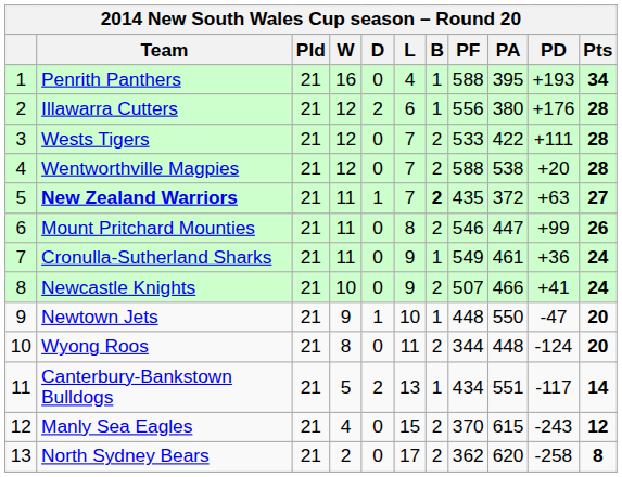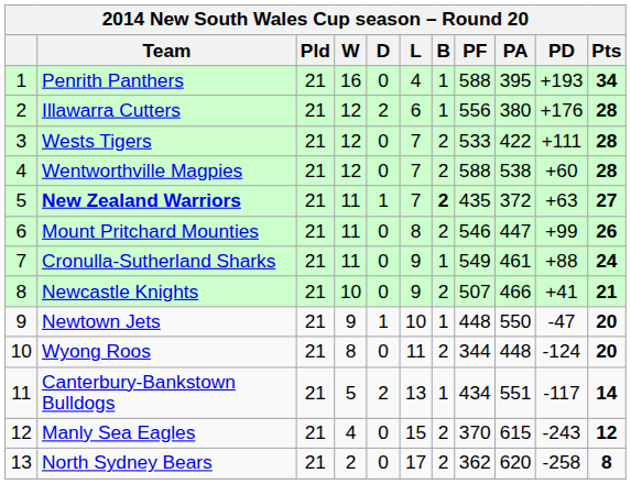 <table class="wikitable" style="text-align:center;">
 <tr>
 <th colspan="11">2014 New South Wales Cup season – Round 20</th>
 </tr>
 <tr>
 <th width=20 abbr="Position"></th>
 <th width=210>Team</th>
 <th width=20 abbr="Played">Pld</th>
 <th width=20 abbr="Won">W</th>
 <th width=20 abbr="Drawn">D</th>
 <th width=20 abbr="Lost">L</th>
 <th withd=20 abbr="Byes">B</th>
 <th width=20 abbr="Points For">PF</th>
 <th width=20 abbr="Points Against">PA</th>
 <th width=30 abbr="Points Difference">PD</th>
 <th width=20 abbr="Points">Pts</th>
 </tr>
 <tr style="background: #ccffcc;">
 <td>1</td>
 <td style="text-align:left;"> <a href='#'>Penrith Panthers</a></td>
 <td>21</td>
 <td>16</td>
 <td>0</td>
 <td>4</td>
 <td>1</td>
 <td>588</td>
 <td>395</td>
 <td>+193</td>
 <td><strong>34</strong></td>
 </tr>
 <tr style="background: #ccffcc;">
 <td>2</td>
 <td style="text-align:left;"> <a href='#'>Illawarra Cutters</a></td>
 <td>21</td>
 <td>12</td>
 <td>2</td>
 <td>6</td>
 <td>1</td>
 <td>556</td>
 <td>380</td>
 <td>+176</td>
 <td><strong>28</strong></td>
 </tr>
 <tr style="background: #ccffcc;">
 <td>3</td>
 <td style="text-align:left;"> <a href='#'>Wests Tigers</a></td>
 <td>21</td>
 <td>12</td>
 <td>0</td>
 <td>7</td>
 <td>2</td>
 <td>533</td>
 <td>422</td>
 <td>+111</td>
 <td><strong>28</strong></td>
 </tr>
 <tr style="background: #ccffcc;">
 <td>4</td>
 <td style="text-align:left;"> <a href='#'>Wentworthville Magpies</a></td>
 <td>21</td>
 <td>12</td>
 <td>0</td>
 <td>7</td>
 <td>2</td>
 <td>588</td>
 <td>538</td>
-<td>+20</td>
+<td>+60</td>
 <td><strong>28</strong></td>
 </tr>
 <tr style="background: #ccffcc;">
 <td>5</td>
 <td style="text-align:left;"> <strong><a href='#'>New Zealand Warriors</a></strong></td>
 <td>21</td>
 <td>11</td>
 <td>1</td>
 <td>7</td>
 <td><strong>2</strong></td>
 <td>435</td>
 <td>372</td>
 <td>+63</td>
 <td><strong>27</strong></td>
 </tr>
 <tr style="background: #ccffcc;">
 <td>6</td>
 <td style="text-align:left;"> <a href='#'>Mount Pritchard Mounties</a></td>
 <td>21</td>
 <td>11</td>
 <td>0</td>
 <td>8</td>
 <td>2</td>
 <td>546</td>
 <td>447</td>
 <td>+99</td>
 <td><strong>26</strong></td>
 </tr>
 <tr style="background: #ccffcc;">
 <td>7</td>
 <td style="text-align:left;"> <a href='#'>Cronulla-Sutherland Sharks</a></td>
 <td>21</td>
 <td>11</td>
 <td>0</td>
 <td>9</td>
 <td>1</td>
 <td>549</td>
 <td>461</td>
-<td>+36</td>
+<td>+88</td>
 <td><strong>24</strong></td>
 </tr>
 <tr style="background: #ccffcc;">
 <td>8</td>
 <td style="text-align:left;"> <a href='#'>Newcastle Knights</a></td>
 <td>21</td>
 <td>10</td>
 <td>0</td>
 <td>9</td>
 <td>2</td>
 <td>507</td>
 <td>466</td>
 <td>+41</td>
-<td><strong>24</strong></td>
+<td><strong>21</strong></td>
 </tr>
 <tr style="background: ">
 <td>9</td>
 <td style="text-align:left;"> <a href='#'>Newtown Jets</a></td>
 <td>21</td>
 <td>9</td>
 <td>1</td>
 <td>10</td>
 <td>1</td>
 <td>448</td>
 <td>550</td>
 <td>-47</td>
 <td><strong>20</strong></td>
 </tr>
 <tr style="background:">
 <td>10</td>
 <td style="text-align:left;"> <a href='#'>Wyong Roos</a></td>
 <td>21</td>
 <td>8</td>
 <td>0</td>
 <td>11</td>
 <td>2</td>
 <td>344</td>
 <td>448</td>
 <td>-124</td>
 <td><strong>20</strong></td>
 </tr>
 <tr style="background: ">
 <td>11</td>
 <td style="text-align:left;"> <a href='#'>Canterbury-Bankstown Bulldogs</a></td>
 <td>21</td>
 <td>5</td>
 <td>2</td>
 <td>13</td>
 <td>1</td>
 <td>434</td>
 <td>551</td>
 <td>-117</td>
 <td><strong>14</strong></td>
 </tr>
 <tr style="background:">
 <td>12</td>
 <td style="text-align:left;"> <a href='#'>Manly Sea Eagles</a></td>
 <td>21</td>
 <td>4</td>
 <td>0</td>
 <td>15</td>
 <td>2</td>
 <td>370</td>
 <td>615</td>
 <td>-243</td>
 <td><strong>12</strong></td>
 </tr>
 <tr style="background:">
 <td>13</td>
 <td style="text-align:left;"> <a href='#'>North Sydney Bears</a></td>
 <td>21</td>
 <td>2</td>
 <td>0</td>
 <td>17</td>
 <td>2</td>
 <td>362</td>
 <td>620</td>
 <td>-258</td>
 <td><strong>8</strong></td>
 </tr>
 <tr>
 </tr>
 </table>
